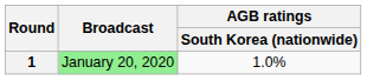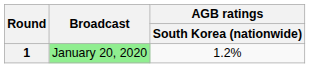 <table class="wikitable"style="text-align:center">
 <tr>
 <th rowspan="2">Round</th>
 <th rowspan="2">Broadcast</th>
 <th colspan="1">AGB ratings</th>
 </tr>
 <tr>
 <th>South Korea (nationwide)</th>
 </tr>
 <tr>
 <th>1</th>
 <td style="background: lightgreen;">January 20, 2020</td>
-<td>1.0%</td>
+<td>1.2%</td>
 </tr>
 </table>
